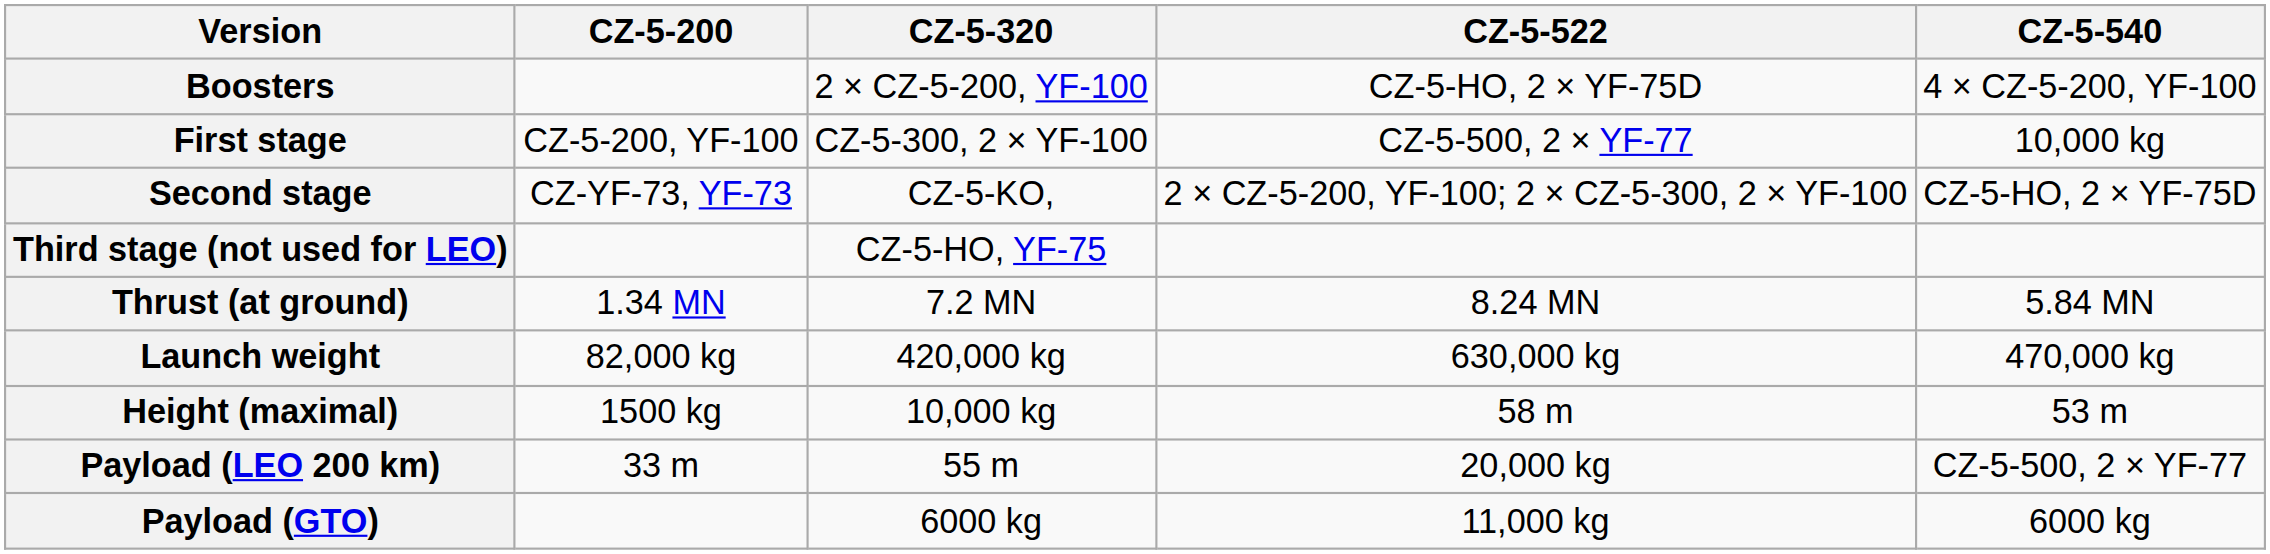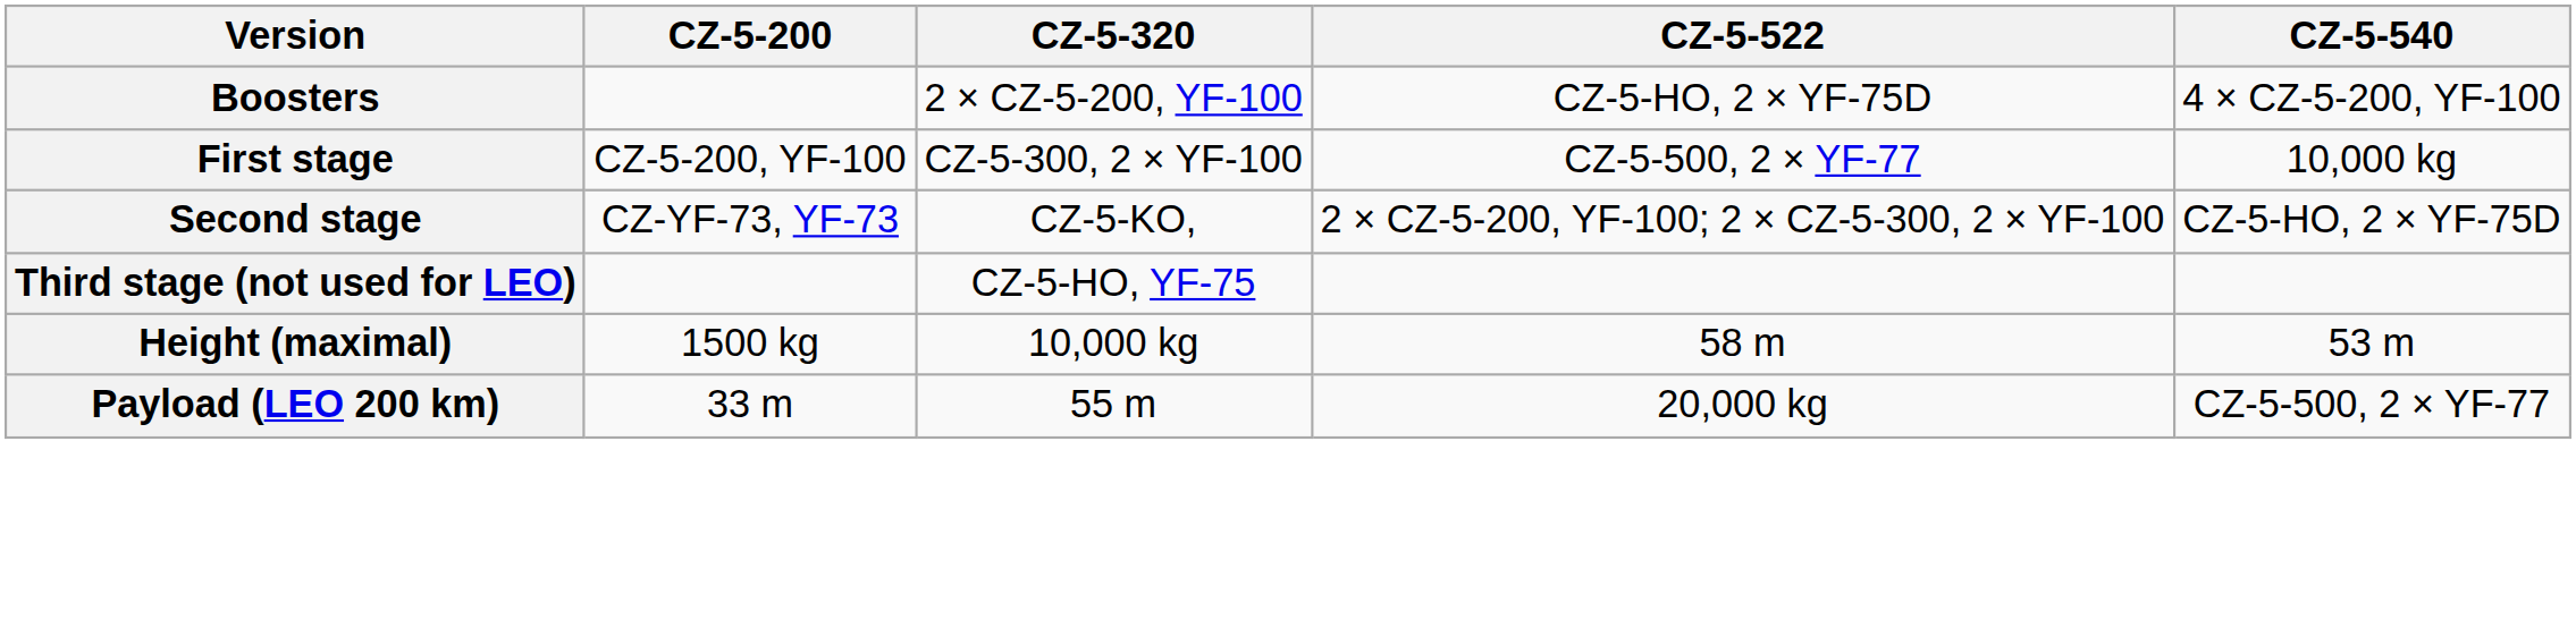 <table class="wikitable" style="text-align: center;">
 <tr>
 <th scope="row">Version</th>
 <th scope="row">CZ-5-200</th>
 <th scope="row">CZ-5-320</th>
 <th scope="row">CZ-5-522</th>
 <th scope="row">CZ-5-540</th>
 </tr>
 <tr>
 <th scope="row">Boosters</th>
 <td></td>
 <td>2 × CZ-5-200, <a href='#'>YF-100</a></td>
 <td>CZ-5-HO, 2 × YF-75D</td>
 <td>4 × CZ-5-200, YF-100</td>
 </tr>
 <tr>
 <th scope="row">First stage</th>
 <td>CZ-5-200, YF-100</td>
 <td>CZ-5-300, 2 × YF-100</td>
 <td>CZ-5-500, 2 × <a href='#'>YF-77</a></td>
 <td>10,000 kg</td>
 </tr>
 <tr>
 <th scope="row">Second stage</th>
 <td>CZ-YF-73, <a href='#'>YF-73</a></td>
 <td>CZ-5-KO,</td>
 <td>2 × CZ-5-200, YF-100; 2 × CZ-5-300, 2 × YF-100</td>
 <td>CZ-5-HO, 2 × YF-75D</td>
 </tr>
 <tr>
 <th scope="row">Third stage (not used for <a href='#'>LEO</a>)</th>
 <td></td>
 <td>CZ-5-HO, <a href='#'>YF-75</a></td>
 <td></td>
 <td></td>
 </tr>
 <tr>
-<th scope="row">Thrust (at ground)</th>
-<td>1.34 <a href='#'>MN</a></td>
-<td>7.2 MN</td>
-<td>8.24 MN</td>
-<td>5.84 MN</td>
-</tr>
-<tr>
-<th scope="row">Launch weight</th>
-<td>82,000 kg</td>
-<td>420,000 kg</td>
-<td>630,000 kg</td>
-<td>470,000 kg</td>
-</tr>
-<tr>
 <th scope="row">Height (maximal)</th>
 <td>1500 kg</td>
 <td>10,000 kg</td>
 <td>58 m</td>
 <td>53 m</td>
 </tr>
 <tr>
 <th scope="row">Payload (<a href='#'>LEO</a> 200 km)</th>
 <td>33 m</td>
 <td>55 m</td>
 <td>20,000 kg</td>
 <td>CZ-5-500, 2 × YF-77</td>
 </tr>
-<tr>
-<th scope="row">Payload (<a href='#'>GTO</a>)</th>
-<td></td>
-<td>6000 kg</td>
-<td>11,000 kg</td>
-<td>6000 kg</td>
-</tr>
 </table>
